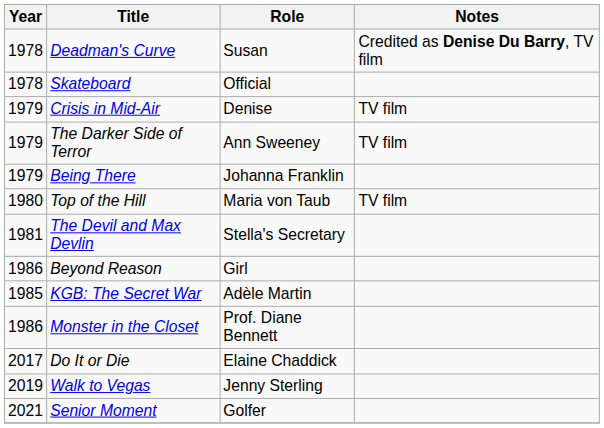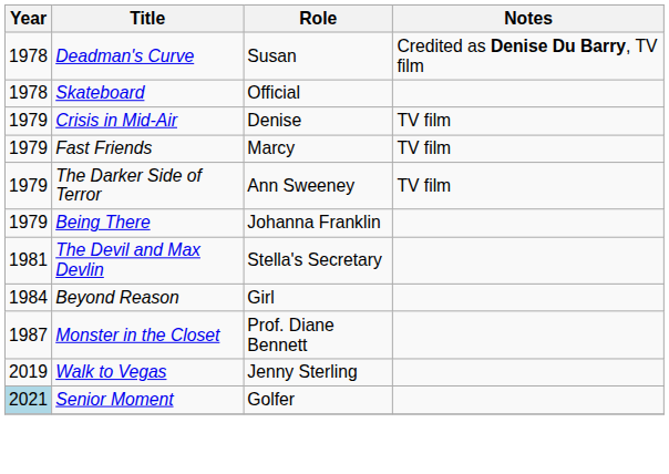 <table class="wikitable sortable">
 <tr>
 <th>Year</th>
 <th>Title</th>
 <th>Role</th>
 <th>Notes</th>
 </tr>
 <tr>
 <td>1978</td>
 <td><em><a href='#'>Deadman's Curve</a></em></td>
 <td>Susan</td>
 <td>Credited as <strong>Denise Du Barry</strong>, TV film</td>
 </tr>
 <tr>
 <td>1978</td>
 <td><em><a href='#'>Skateboard</a></em></td>
 <td>Official</td>
 <td></td>
 </tr>
 <tr>
 <td>1979</td>
 <td><em><a href='#'>Crisis in Mid-Air</a></em></td>
 <td>Denise</td>
 <td>TV film</td>
 </tr>
 <tr>
 <td>1979</td>
+<td><em>Fast Friends</em></td>
+<td>Marcy</td>
+<td>TV film</td>
+</tr>
+<tr>
+<td>1979</td>
 <td><em>The Darker Side of Terror</em></td>
 <td>Ann Sweeney</td>
 <td>TV film</td>
 </tr>
 <tr>
 <td>1979</td>
 <td><em><a href='#'>Being There</a></em></td>
 <td>Johanna Franklin</td>
 <td></td>
 </tr>
 <tr>
-<td>1980</td>
-<td><em>Top of the Hill</em></td>
-<td>Maria von Taub</td>
-<td>TV film</td>
-</tr>
-<tr>
 <td>1981</td>
 <td><em><a href='#'>The Devil and Max Devlin</a></em></td>
 <td>Stella's Secretary</td>
 <td></td>
 </tr>
 <tr>
-<td>1986</td>
+<td>1984</td>
 <td><em>Beyond Reason</em></td>
 <td>Girl</td>
 <td></td>
 </tr>
 <tr>
-<td>1985</td>
-<td><em><a href='#'>KGB: The Secret War</a></em></td>
-<td>Adèle Martin</td>
-<td></td>
-</tr>
-<tr>
-<td>1986</td>
+<td>1987</td>
 <td><em><a href='#'>Monster in the Closet</a></em></td>
 <td>Prof. Diane Bennett</td>
-<td></td>
-</tr>
-<tr>
-<td>2017</td>
-<td><em>Do It or Die</em></td>
-<td>Elaine Chaddick</td>
 <td></td>
 </tr>
 <tr>
 <td>2019</td>
 <td><em><a href='#'>Walk to Vegas</a></em></td>
 <td>Jenny Sterling</td>
 <td></td>
 </tr>
 <tr>
-<td>2021</td>
+<td style="background: lightblue;">2021</td>
 <td><em><a href='#'>Senior Moment</a></em></td>
 <td>Golfer</td>
 <td></td>
 </tr>
 <tr>
 </tr>
 </table>
